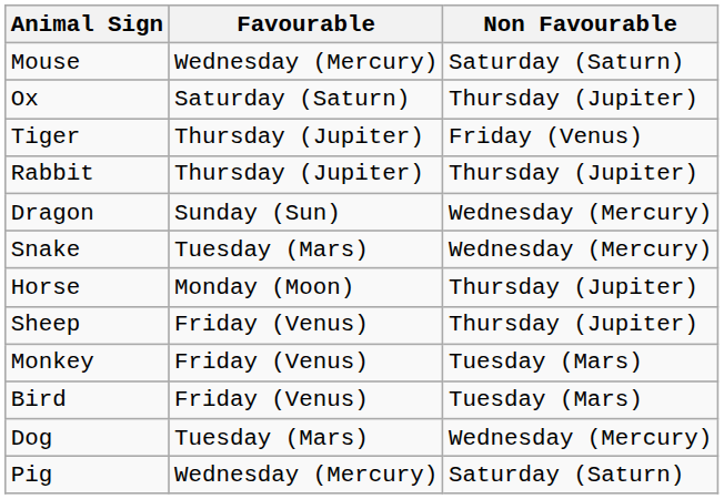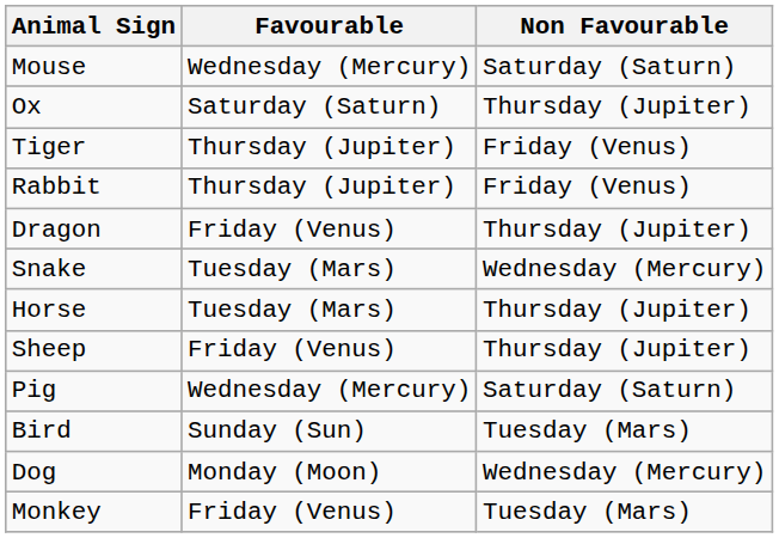 <table class="wikitable">
 <tr>
 <th>Animal Sign</th>
 <th>Favourable</th>
 <th>Non Favourable</th>
 </tr>
 <tr>
 <td>Mouse</td>
 <td>Wednesday (Mercury)</td>
 <td>Saturday (Saturn)</td>
 </tr>
 <tr>
 <td>Ox</td>
 <td>Saturday (Saturn)</td>
 <td>Thursday (Jupiter)</td>
 </tr>
 <tr>
 <td>Tiger</td>
 <td>Thursday (Jupiter)</td>
 <td>Friday (Venus)</td>
 </tr>
 <tr>
 <td>Rabbit</td>
 <td>Thursday (Jupiter)</td>
-<td>Thursday (Jupiter)</td>
+<td>Friday (Venus)</td>
 </tr>
 <tr>
 <td>Dragon</td>
-<td>Sunday (Sun)</td>
-<td>Wednesday (Mercury)</td>
+<td>Friday (Venus)</td>
+<td>Thursday (Jupiter)</td>
 </tr>
 <tr>
 <td>Snake</td>
 <td>Tuesday (Mars)</td>
 <td>Wednesday (Mercury)</td>
 </tr>
 <tr>
 <td>Horse</td>
-<td>Monday (Moon)</td>
+<td>Tuesday (Mars)</td>
 <td>Thursday (Jupiter)</td>
 </tr>
 <tr>
 <td>Sheep</td>
 <td>Friday (Venus)</td>
 <td>Thursday (Jupiter)</td>
 </tr>
 <tr>
+<td>Pig</td>
+<td>Wednesday (Mercury)</td>
+<td>Saturday (Saturn)</td>
+</tr>
+<tr>
+<td>Bird</td>
+<td>Sunday (Sun)</td>
+<td>Tuesday (Mars)</td>
+</tr>
+<tr>
+<td>Dog</td>
+<td>Monday (Moon)</td>
+<td>Wednesday (Mercury)</td>
+</tr>
+<tr>
 <td>Monkey</td>
 <td>Friday (Venus)</td>
 <td>Tuesday (Mars)</td>
 </tr>
-<tr>
-<td>Bird</td>
-<td>Friday (Venus)</td>
-<td>Tuesday (Mars)</td>
-</tr>
-<tr>
-<td>Dog</td>
-<td>Tuesday (Mars)</td>
-<td>Wednesday (Mercury)</td>
-</tr>
-<tr>
-<td>Pig</td>
-<td>Wednesday (Mercury)</td>
-<td>Saturday (Saturn)</td>
-</tr>
 </table>
